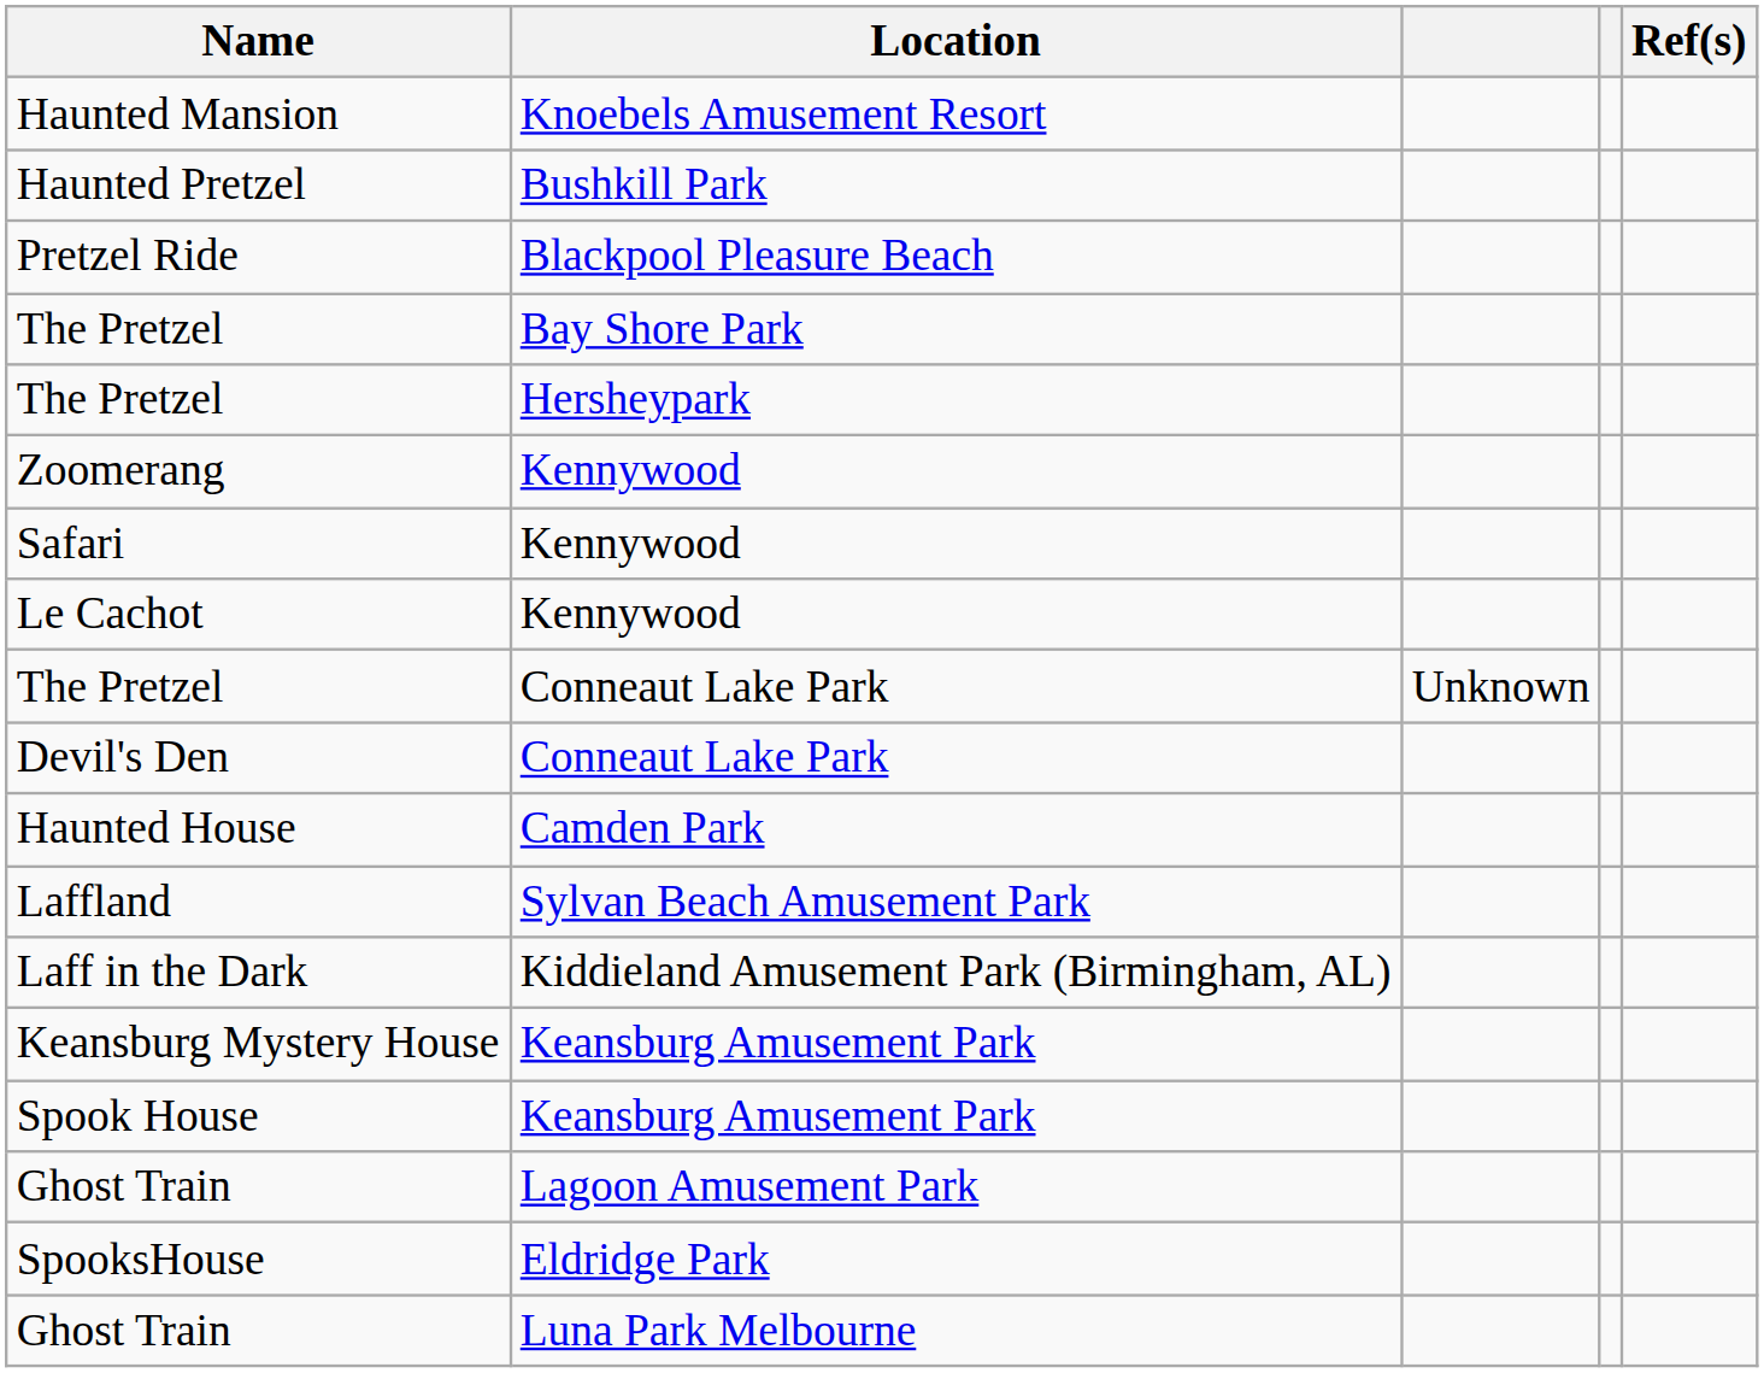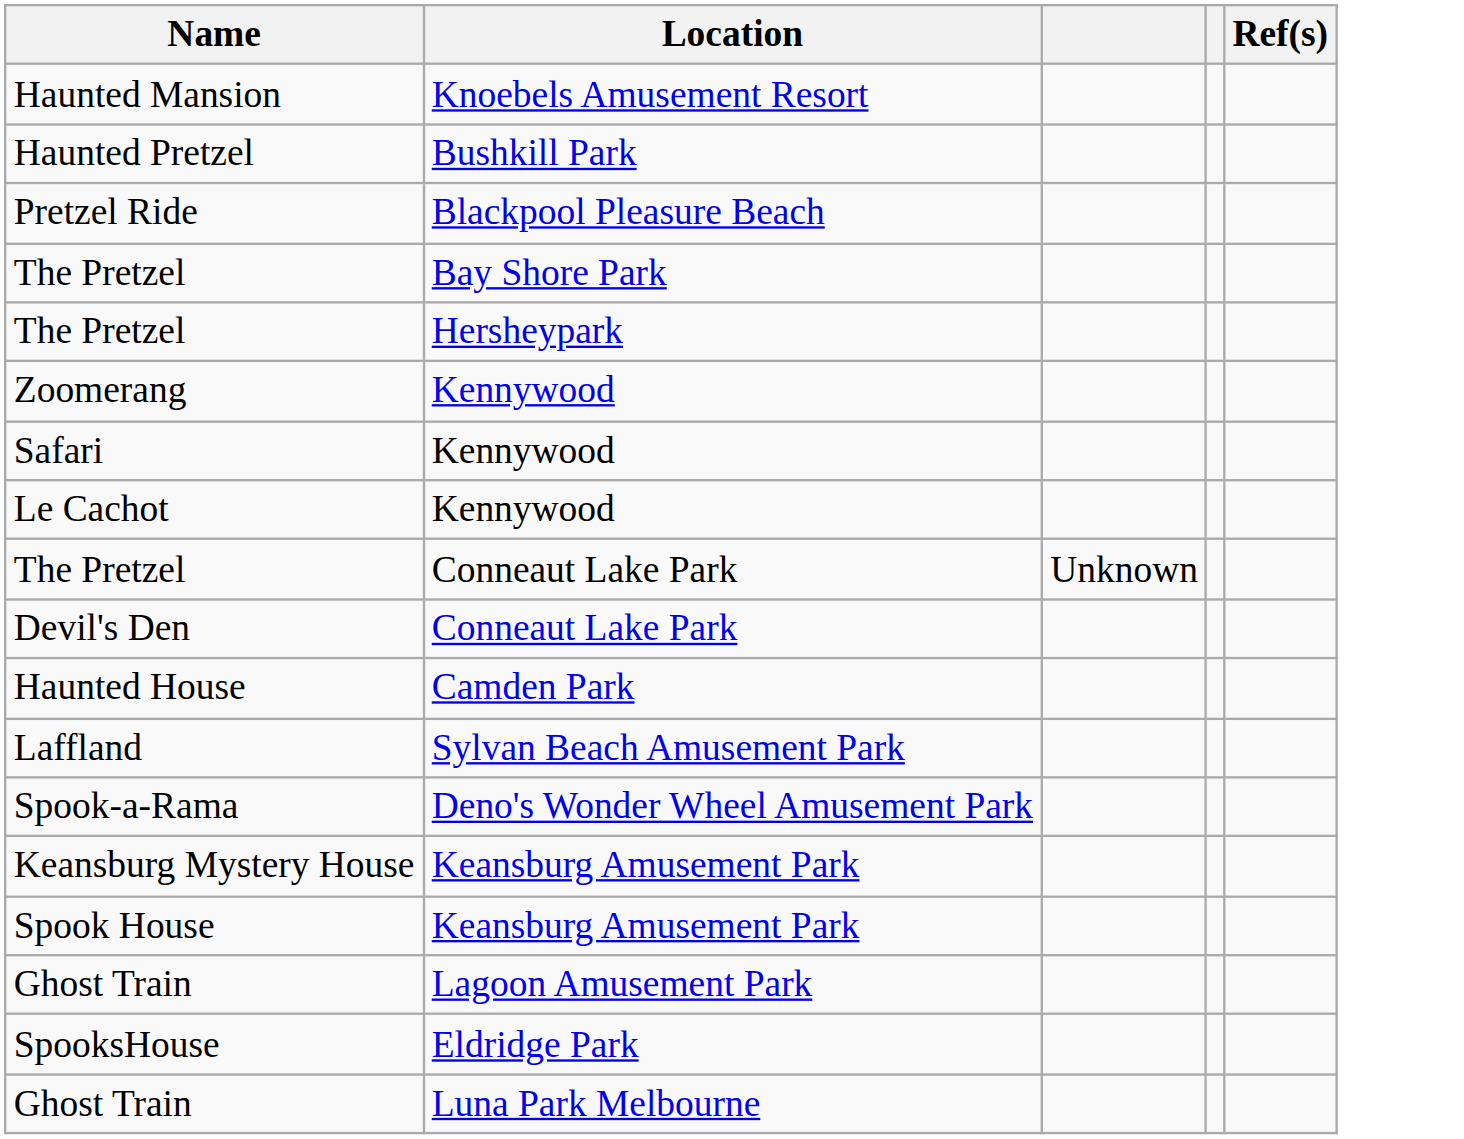 <table class="wikitable sortable">
 <tr>
 <th>Name</th>
 <th>Location</th>
 <th></th>
 <th></th>
 <th class="unsortable">Ref(s)</th>
 </tr>
 <tr>
 <td>Haunted Mansion</td>
 <td><a href='#'>Knoebels Amusement Resort</a></td>
 <td></td>
 <td></td>
 <td></td>
 </tr>
 <tr>
 <td>Haunted Pretzel</td>
 <td><a href='#'>Bushkill Park</a></td>
 <td></td>
 <td></td>
 <td></td>
 </tr>
 <tr>
 <td>Pretzel Ride</td>
 <td><a href='#'>Blackpool Pleasure Beach</a></td>
 <td></td>
 <td></td>
 <td></td>
 </tr>
 <tr>
 <td>The Pretzel</td>
 <td><a href='#'>Bay Shore Park</a></td>
 <td></td>
 <td></td>
 <td></td>
 </tr>
 <tr>
 <td>The Pretzel</td>
 <td><a href='#'>Hersheypark</a></td>
 <td></td>
 <td></td>
 <td></td>
 </tr>
 <tr>
 <td>Zoomerang</td>
 <td><a href='#'>Kennywood</a></td>
 <td></td>
 <td></td>
 <td></td>
 </tr>
 <tr>
 <td>Safari</td>
 <td>Kennywood</td>
 <td></td>
 <td></td>
 <td></td>
 </tr>
 <tr>
 <td>Le Cachot</td>
 <td>Kennywood</td>
 <td></td>
 <td></td>
 <td></td>
 </tr>
 <tr>
 <td>The Pretzel</td>
 <td>Conneaut Lake Park</td>
 <td>Unknown</td>
 <td></td>
 <td></td>
 </tr>
 <tr>
 <td>Devil's Den</td>
 <td><a href='#'>Conneaut Lake Park</a></td>
 <td></td>
 <td></td>
 <td></td>
 </tr>
 <tr>
 <td>Haunted House</td>
 <td><a href='#'>Camden Park</a></td>
 <td></td>
 <td></td>
 <td></td>
 </tr>
 <tr>
 <td>Laffland</td>
 <td><a href='#'>Sylvan Beach Amusement Park</a></td>
 <td></td>
 <td></td>
 <td></td>
 </tr>
 <tr>
-<td>Laff in the Dark</td>
-<td>Kiddieland Amusement Park (Birmingham, AL)</td>
+<td>Spook-a-Rama</td>
+<td><a href='#'>Deno's Wonder Wheel Amusement Park</a></td>
 <td></td>
 <td></td>
 <td></td>
 </tr>
 <tr>
 <td>Keansburg Mystery House</td>
 <td><a href='#'>Keansburg Amusement Park</a></td>
 <td></td>
 <td></td>
 <td></td>
 </tr>
 <tr>
 <td>Spook House</td>
 <td><a href='#'>Keansburg Amusement Park</a></td>
 <td></td>
 <td></td>
 <td></td>
 </tr>
 <tr>
 <td>Ghost Train</td>
 <td><a href='#'>Lagoon Amusement Park</a></td>
 <td></td>
 <td></td>
 <td></td>
 </tr>
 <tr>
 <td>SpooksHouse</td>
 <td><a href='#'>Eldridge Park</a></td>
 <td></td>
 <td></td>
 <td></td>
 </tr>
 <tr>
 <td>Ghost Train</td>
 <td><a href='#'>Luna Park Melbourne</a></td>
 <td></td>
 <td></td>
 <td></td>
 </tr>
 </table>
